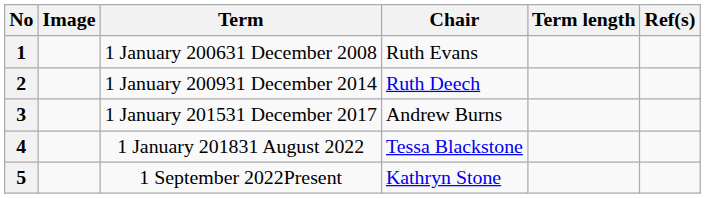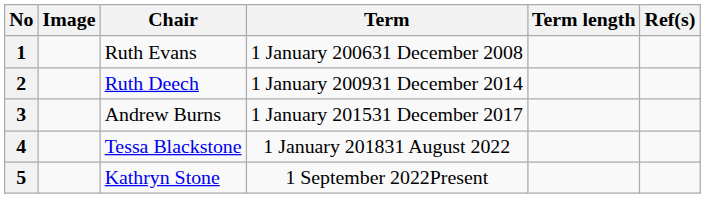 <table class="wikitable" style="text-align:center;">
 <tr>
 <th>No</th>
 <th>Image</th>
+<th>Chair</th>
 <th>Term</th>
-<th>Chair</th>
 <th>Term length</th>
 <th>Ref(s)</th>
 </tr>
 <tr>
 <th>1</th>
 <td></td>
+<td style="text-align:left;">Ruth Evans</td>
 <td>1 January 200631 December 2008</td>
-<td style="text-align:left;">Ruth Evans</td>
 <td></td>
 <td></td>
 </tr>
 <tr>
 <th>2</th>
 <td></td>
+<td style="text-align:left;"><a href='#'>Ruth Deech</a></td>
 <td>1 January 200931 December 2014</td>
-<td style="text-align:left;"><a href='#'>Ruth Deech</a></td>
 <td></td>
 <td></td>
 </tr>
 <tr>
 <th>3</th>
 <td></td>
+<td style="text-align:left;">Andrew Burns</td>
 <td>1 January 201531 December 2017</td>
-<td style="text-align:left;">Andrew Burns</td>
 <td></td>
 <td></td>
 </tr>
 <tr>
 <th>4</th>
 <td></td>
+<td style="text-align:left;"><a href='#'>Tessa Blackstone</a></td>
 <td>1 January 201831 August 2022</td>
-<td style="text-align:left;"><a href='#'>Tessa Blackstone</a></td>
 <td></td>
 <td></td>
 </tr>
 <tr>
 <th>5</th>
 <td></td>
+<td style="text-align:left;"><a href='#'>Kathryn Stone</a></td>
 <td>1 September 2022Present</td>
-<td style="text-align:left;"><a href='#'>Kathryn Stone</a></td>
 <td></td>
 <td></td>
 </tr>
 </table>
